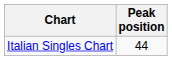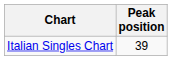 <table class="wikitable">
 <tr>
 <th>Chart</th>
 <th>Peak<br>position</th>
 </tr>
 <tr>
 <td><a href='#'>Italian Singles Chart</a></td>
-<td align="center">44</td>
+<td align="center">39</td>
 </tr>
 </table>
